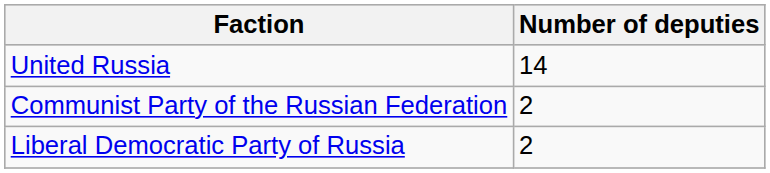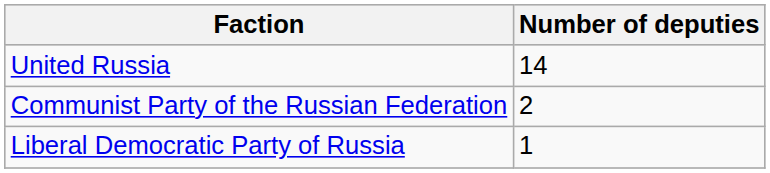 <table class="wikitable">
 <tr>
 <th>Faction</th>
 <th>Number of deputies</th>
 </tr>
 <tr>
 <td><a href='#'>United Russia</a></td>
 <td>14</td>
 </tr>
 <tr>
 <td><a href='#'>Communist Party of the Russian Federation</a></td>
 <td>2</td>
 </tr>
 <tr>
 <td><a href='#'>Liberal Democratic Party of Russia</a></td>
-<td>2</td>
+<td>1</td>
 </tr>
 </table>
